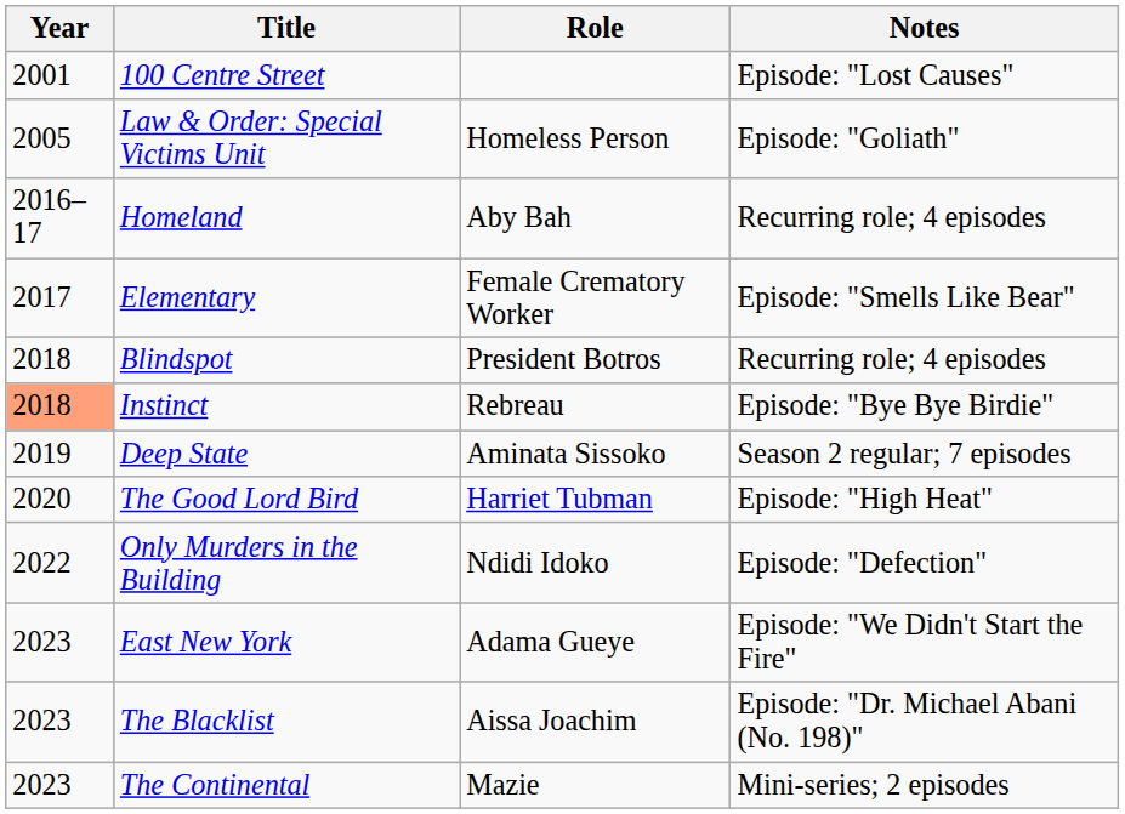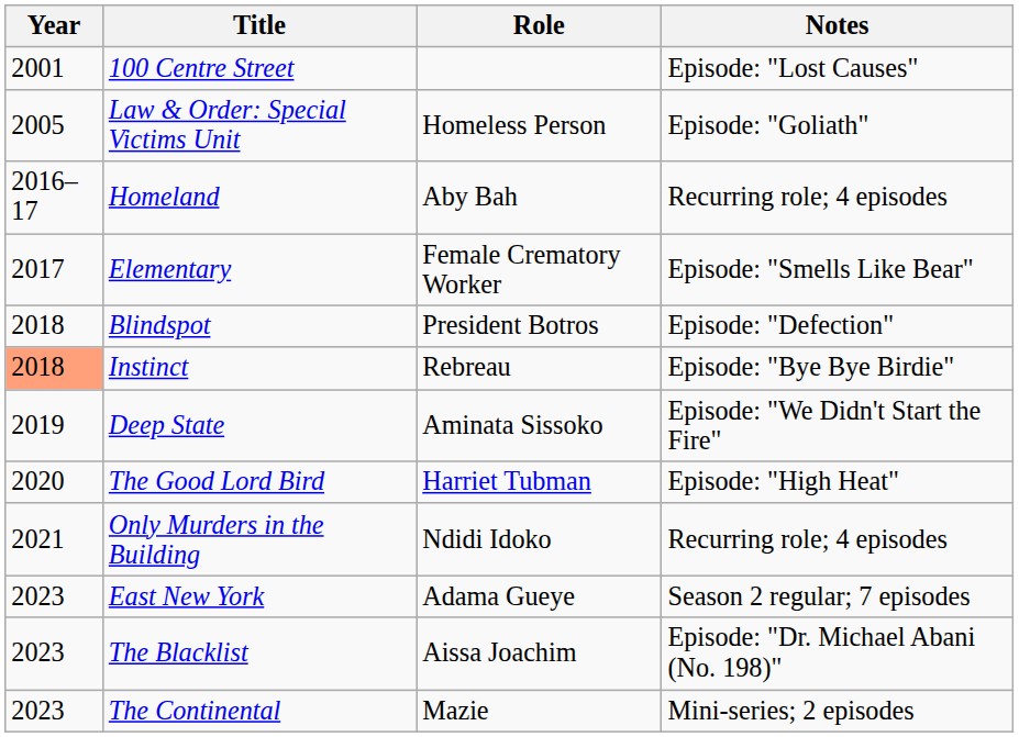 <table class="wikitable sortable">
 <tr>
 <th>Year</th>
 <th>Title</th>
 <th>Role</th>
 <th>Notes</th>
 </tr>
 <tr>
 <td>2001</td>
 <td><em><a href='#'>100 Centre Street</a></em></td>
 <td></td>
 <td>Episode: "Lost Causes"</td>
 </tr>
 <tr>
 <td>2005</td>
 <td><em><a href='#'>Law & Order: Special Victims Unit</a></em></td>
 <td>Homeless Person</td>
 <td>Episode: "Goliath"</td>
 </tr>
 <tr>
 <td>2016–17</td>
 <td><em><a href='#'>Homeland</a></em></td>
 <td>Aby Bah</td>
 <td>Recurring role; 4 episodes</td>
 </tr>
 <tr>
 <td>2017</td>
 <td><em><a href='#'>Elementary</a></em></td>
 <td>Female Crematory Worker</td>
 <td>Episode: "Smells Like Bear"</td>
 </tr>
 <tr>
 <td>2018</td>
 <td><em><a href='#'>Blindspot</a></em></td>
 <td>President Botros</td>
-<td>Recurring role; 4 episodes</td>
+<td>Episode: "Defection"</td>
 </tr>
 <tr>
 <td style="background: lightsalmon;">2018</td>
 <td><em><a href='#'>Instinct</a></em></td>
 <td>Rebreau</td>
 <td>Episode: "Bye Bye Birdie"</td>
 </tr>
 <tr>
 <td>2019</td>
 <td><em><a href='#'>Deep State</a></em></td>
 <td>Aminata Sissoko</td>
-<td>Season 2 regular; 7 episodes</td>
+<td>Episode: "We Didn't Start the Fire"</td>
 </tr>
 <tr>
 <td>2020</td>
 <td><em><a href='#'>The Good Lord Bird</a></em></td>
 <td><a href='#'>Harriet Tubman</a></td>
 <td>Episode: "High Heat"</td>
 </tr>
 <tr>
-<td>2022</td>
+<td>2021</td>
 <td><em><a href='#'>Only Murders in the Building</a></em></td>
 <td>Ndidi Idoko</td>
-<td>Episode: "Defection"</td>
+<td>Recurring role; 4 episodes</td>
 </tr>
 <tr>
 <td>2023</td>
 <td><em><a href='#'>East New York</a></em></td>
 <td>Adama Gueye</td>
-<td>Episode: "We Didn't Start the Fire"</td>
+<td>Season 2 regular; 7 episodes</td>
 </tr>
 <tr>
 <td>2023</td>
 <td><em><a href='#'>The Blacklist</a></em></td>
 <td>Aissa Joachim</td>
 <td>Episode: "Dr. Michael Abani (No. 198)"</td>
 </tr>
 <tr>
 <td>2023</td>
 <td><em><a href='#'>The Continental</a></em></td>
 <td>Mazie</td>
 <td>Mini-series; 2 episodes</td>
 </tr>
 </table>
